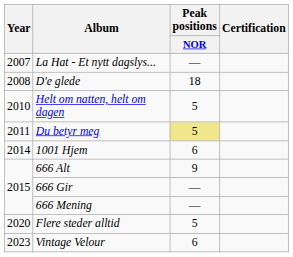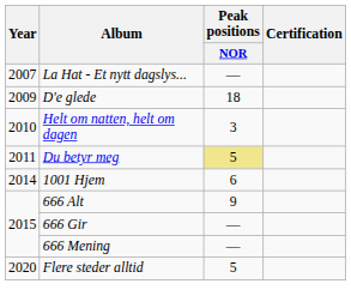 <table class="wikitable">
 <tr>
 <th align="center" rowspan="2" width="10">Year</th>
 <th align="center" rowspan="2" width="180">Album</th>
 <th align="center" colspan="1" width="20">Peak positions</th>
 <th align="center" rowspan="2" width="70">Certification</th>
 </tr>
 <tr>
 <th scope="col" style="width:3em;font-size:90%;"><a href='#'>NOR</a><br></th>
 </tr>
 <tr>
 <td style="text-align:center;">2007</td>
 <td><em>La Hat - Et nytt dagslys...</em></td>
 <td style="text-align:center;">—</td>
 <td style="text-align:center;"></td>
 </tr>
 <tr>
-<td style="text-align:center;">2008</td>
+<td style="text-align:center;">2009</td>
 <td><em>D'e glede</em></td>
 <td style="text-align:center;">18</td>
 <td style="text-align:center;"></td>
 </tr>
 <tr>
 <td style="text-align:center;">2010</td>
 <td><em><a href='#'>Helt om natten, helt om dagen</a></em></td>
-<td style="text-align:center;">5<br></td>
+<td style="text-align:center;">3</td>
 <td style="text-align:center;"></td>
 </tr>
 <tr>
 <td style="text-align:center;">2011</td>
 <td><em><a href='#'>Du betyr meg</a></em></td>
 <td style="background: khaki; text-align:center;">5</td>
 <td style="text-align:center;"></td>
 </tr>
 <tr>
 <td style="text-align:center;">2014</td>
 <td><em>1001 Hjem</em></td>
 <td style="text-align:center;">6<br></td>
 <td style="text-align:center;"></td>
 </tr>
 <tr>
 <td style="text-align:center;" rowspan="3">2015</td>
 <td><em>666 Alt</em></td>
 <td style="text-align:center;">9</td>
 <td style="text-align:center;"></td>
 </tr>
 <tr>
 <td><em>666 Gir</em></td>
 <td style="text-align:center;">—</td>
 <td style="text-align:center;"></td>
 </tr>
 <tr>
 <td><em>666 Mening</em></td>
 <td style="text-align:center;">—</td>
 <td style="text-align:center;"></td>
 </tr>
 <tr>
 <td style="text-align:center;">2020</td>
 <td><em>Flere steder alltid</em></td>
 <td style="text-align:center;">5<br></td>
 <td style="text-align:center;"></td>
 </tr>
-<tr>
-<td style="text-align:center;">2023</td>
-<td><em>Vintage Velour</em></td>
-<td style="text-align:center;">6<br></td>
-<td style="text-align:center;"></td>
-</tr>
 </table>
